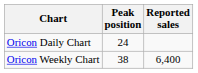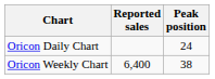 <table class="wikitable">
 <tr>
 <th>Chart</th>
+<th>Reported<br>sales</th>
 <th>Peak<br>position</th>
-<th>Reported<br>sales</th>
 </tr>
 <tr>
 <td><a href='#'>Oricon</a> Daily Chart</td>
+<td style="text-align:center;"></td>
 <td style="text-align:center;">24</td>
-<td style="text-align:center;"></td>
 </tr>
 <tr>
 <td><a href='#'>Oricon</a> Weekly Chart</td>
+<td style="text-align:center;">6,400</td>
 <td style="text-align:center;">38</td>
-<td style="text-align:center;">6,400</td>
 </tr>
 </table>
